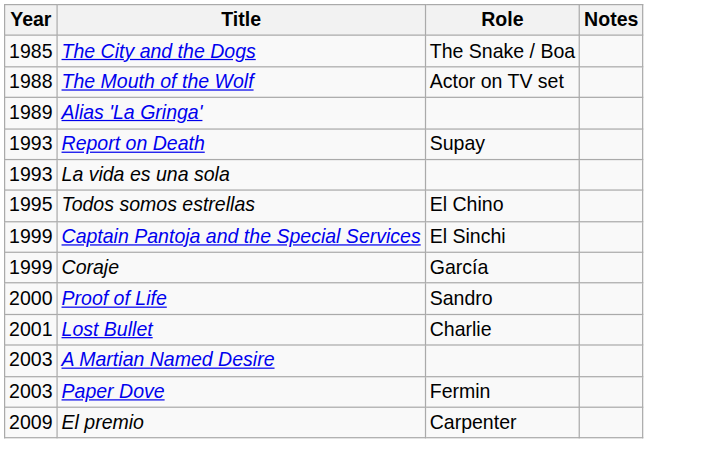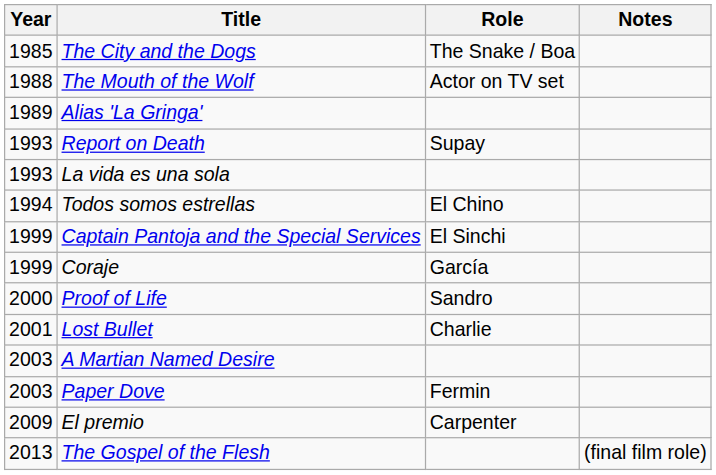 <table class="wikitable">
 <tr>
 <th>Year</th>
 <th>Title</th>
 <th>Role</th>
 <th>Notes</th>
 </tr>
 <tr>
 <td>1985</td>
 <td><em><a href='#'>The City and the Dogs</a></em></td>
 <td>The Snake / Boa</td>
 <td></td>
 </tr>
 <tr>
 <td>1988</td>
 <td><em><a href='#'>The Mouth of the Wolf</a></em></td>
 <td>Actor on TV set</td>
 <td></td>
 </tr>
 <tr>
 <td>1989</td>
 <td><em><a href='#'>Alias 'La Gringa'</a></em></td>
 <td></td>
 <td></td>
 </tr>
 <tr>
 <td>1993</td>
 <td><em><a href='#'>Report on Death</a></em></td>
 <td>Supay</td>
 <td></td>
 </tr>
 <tr>
 <td>1993</td>
 <td><em>La vida es una sola</em></td>
 <td></td>
 <td></td>
 </tr>
 <tr>
-<td>1995</td>
+<td>1994</td>
 <td><em>Todos somos estrellas</em></td>
 <td>El Chino</td>
 <td></td>
 </tr>
 <tr>
 <td>1999</td>
 <td><em><a href='#'>Captain Pantoja and the Special Services</a></em></td>
 <td>El Sinchi</td>
 <td></td>
 </tr>
 <tr>
 <td>1999</td>
 <td><em>Coraje</em></td>
 <td>García</td>
 <td></td>
 </tr>
 <tr>
 <td>2000</td>
 <td><em><a href='#'>Proof of Life</a></em></td>
 <td>Sandro</td>
 <td></td>
 </tr>
 <tr>
 <td>2001</td>
 <td><em><a href='#'>Lost Bullet</a></em></td>
 <td>Charlie</td>
 <td></td>
 </tr>
 <tr>
 <td>2003</td>
 <td><em><a href='#'>A Martian Named Desire</a></em></td>
 <td></td>
 <td></td>
 </tr>
 <tr>
 <td>2003</td>
 <td><em><a href='#'>Paper Dove</a></em></td>
 <td>Fermin</td>
 <td></td>
 </tr>
 <tr>
 <td>2009</td>
 <td><em>El premio</em></td>
 <td>Carpenter</td>
 <td></td>
 </tr>
+<tr>
+<td>2013</td>
+<td><em><a href='#'>The Gospel of the Flesh</a></em></td>
+<td></td>
+<td>(final film role)</td>
+</tr>
 </table>
